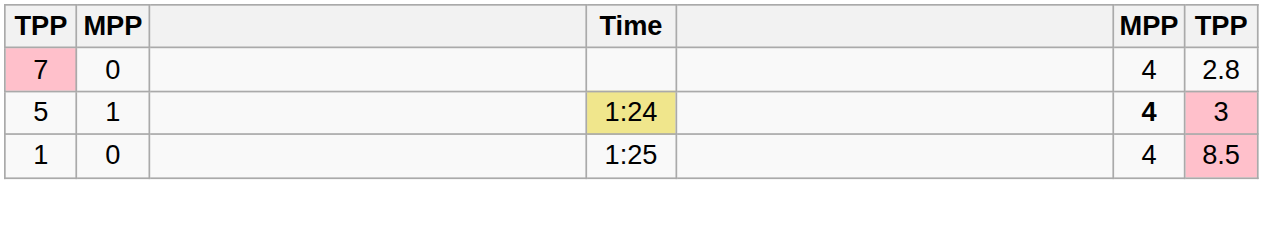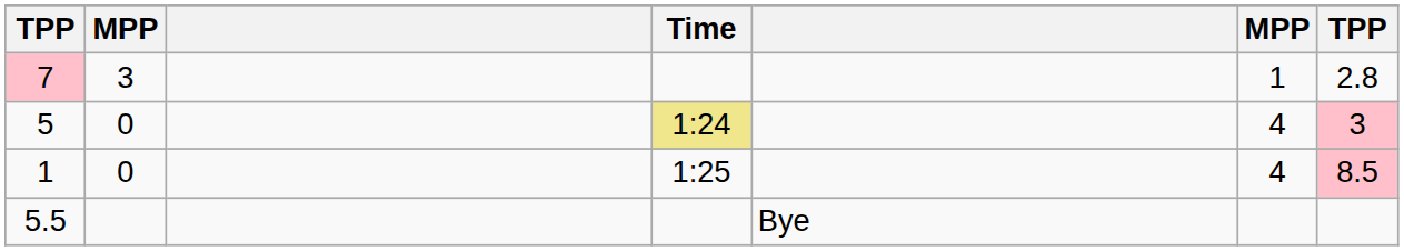 <table class="wikitable" style="text-align: center;" |>
 <tr>
 <th width="35">TPP</th>
 <th width="35">MPP</th>
 <th width="250"></th>
 <th width="45">Time</th>
 <th width="250"></th>
 <th width="35">MPP</th>
 <th width="35">TPP</th>
 </tr>
 <tr>
 <td bgcolor=pink>7</td>
-<td>0</td>
+<td>3</td>
 <td style="text-align:left;"></td>
 <td></td>
 <td style="text-align:left;"><strong></strong></td>
-<td>4</td>
+<td>1</td>
 <td>2.8</td>
 </tr>
 <tr>
 <td>5</td>
-<td>1</td>
+<td>0</td>
 <td style="text-align:left;"><strong></strong></td>
 <td style="background: khaki;">1:24</td>
 <td style="text-align:left;"></td>
-<td><strong>4</strong></td>
+<td>4</td>
 <td bgcolor=pink>3</td>
 </tr>
 <tr>
 <td>1</td>
 <td>0</td>
 <td style="text-align:left;"><strong></strong></td>
 <td>1:25</td>
 <td style="text-align:left;"></td>
 <td>4</td>
 <td bgcolor=pink>8.5</td>
 </tr>
+<tr>
+<td>5.5</td>
+<td></td>
+<td style="text-align:left;"><strong></strong></td>
+<td></td>
+<td style="text-align:left;">Bye</td>
+<td></td>
+<td></td>
+</tr>
 </table>
